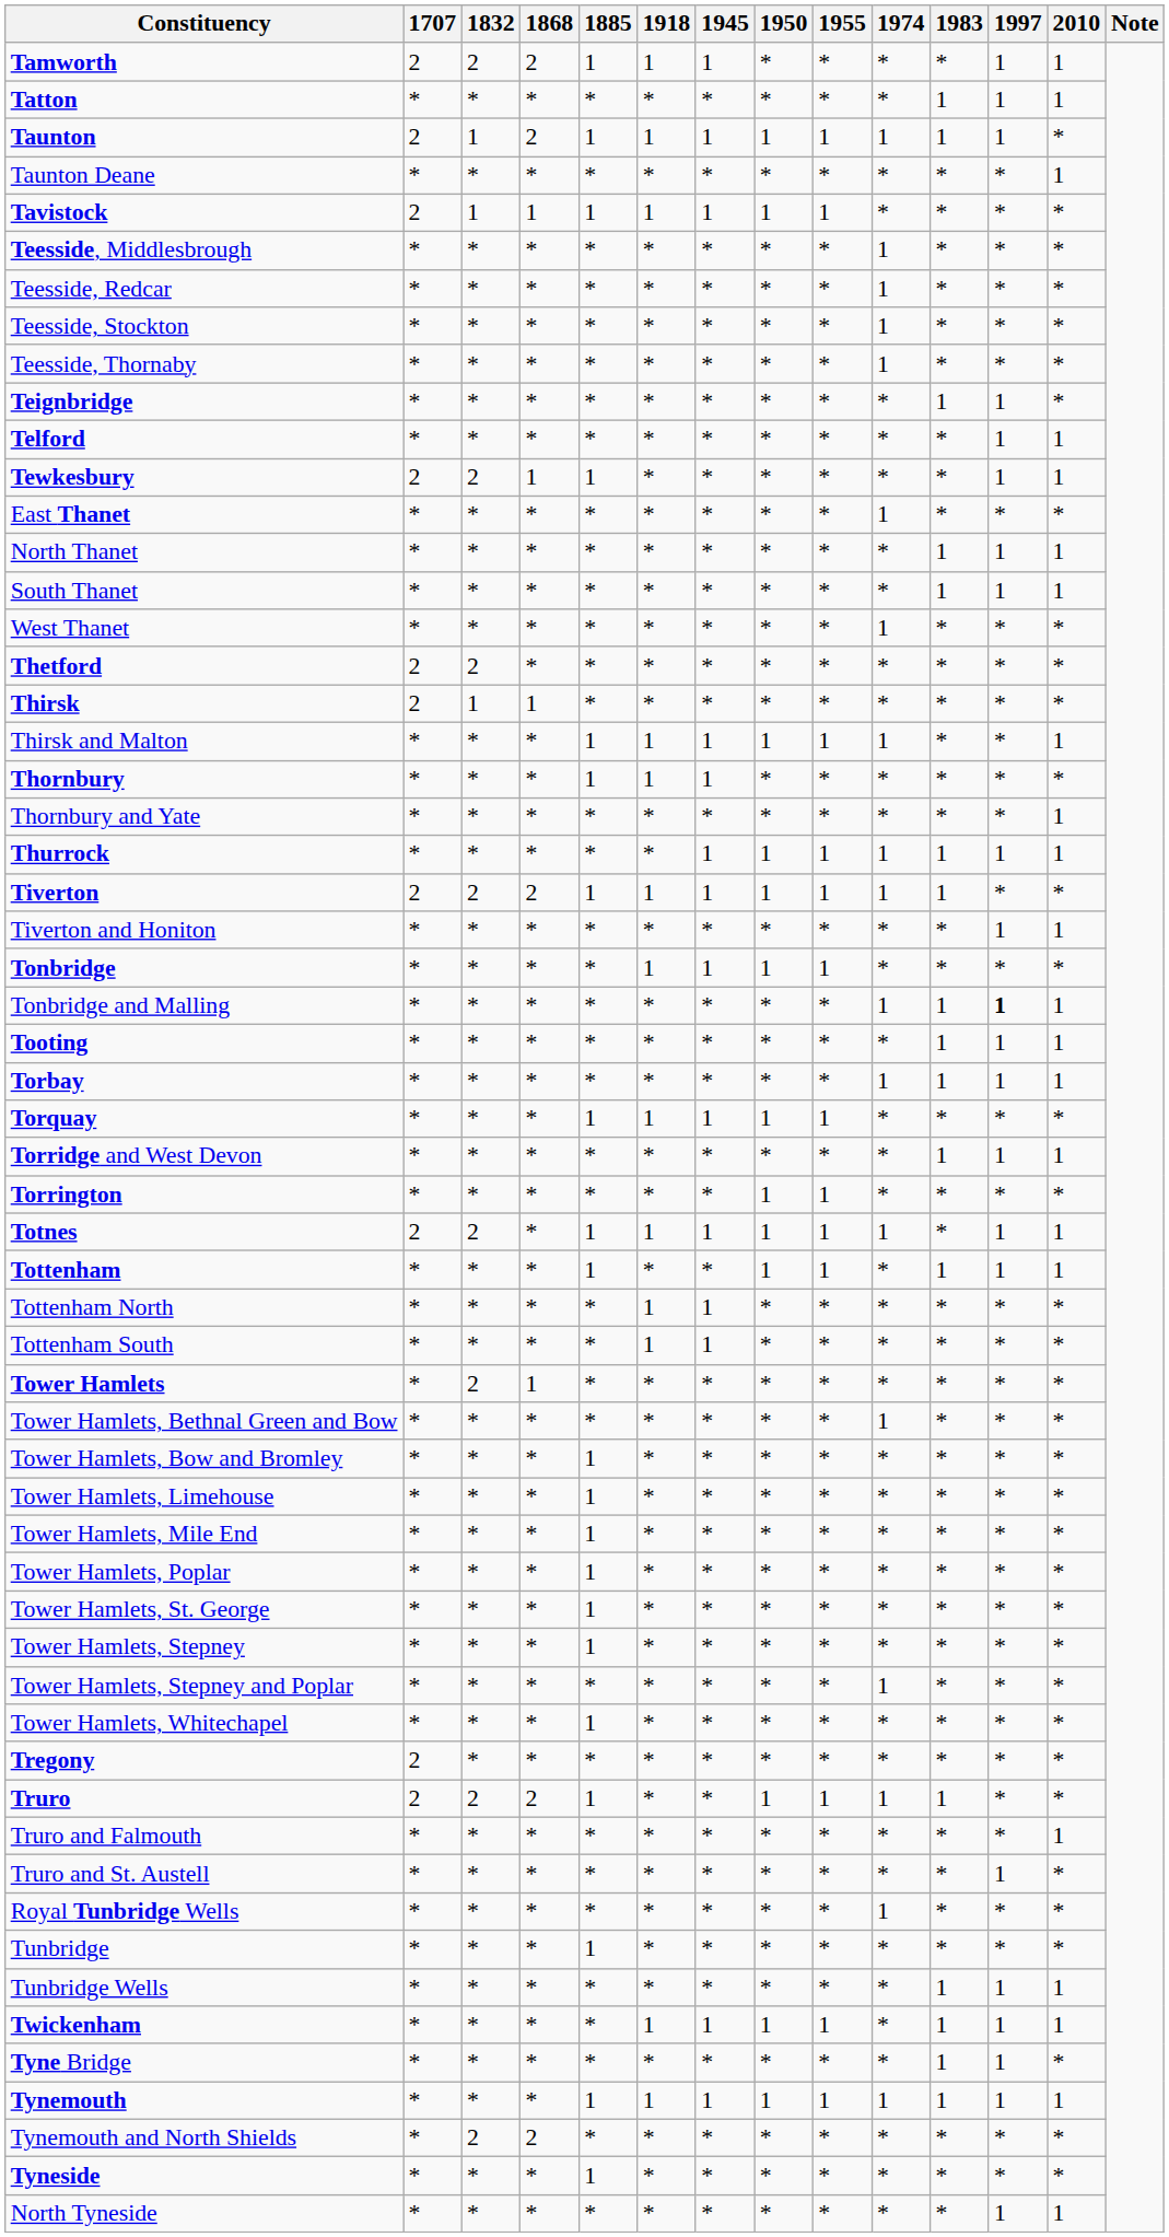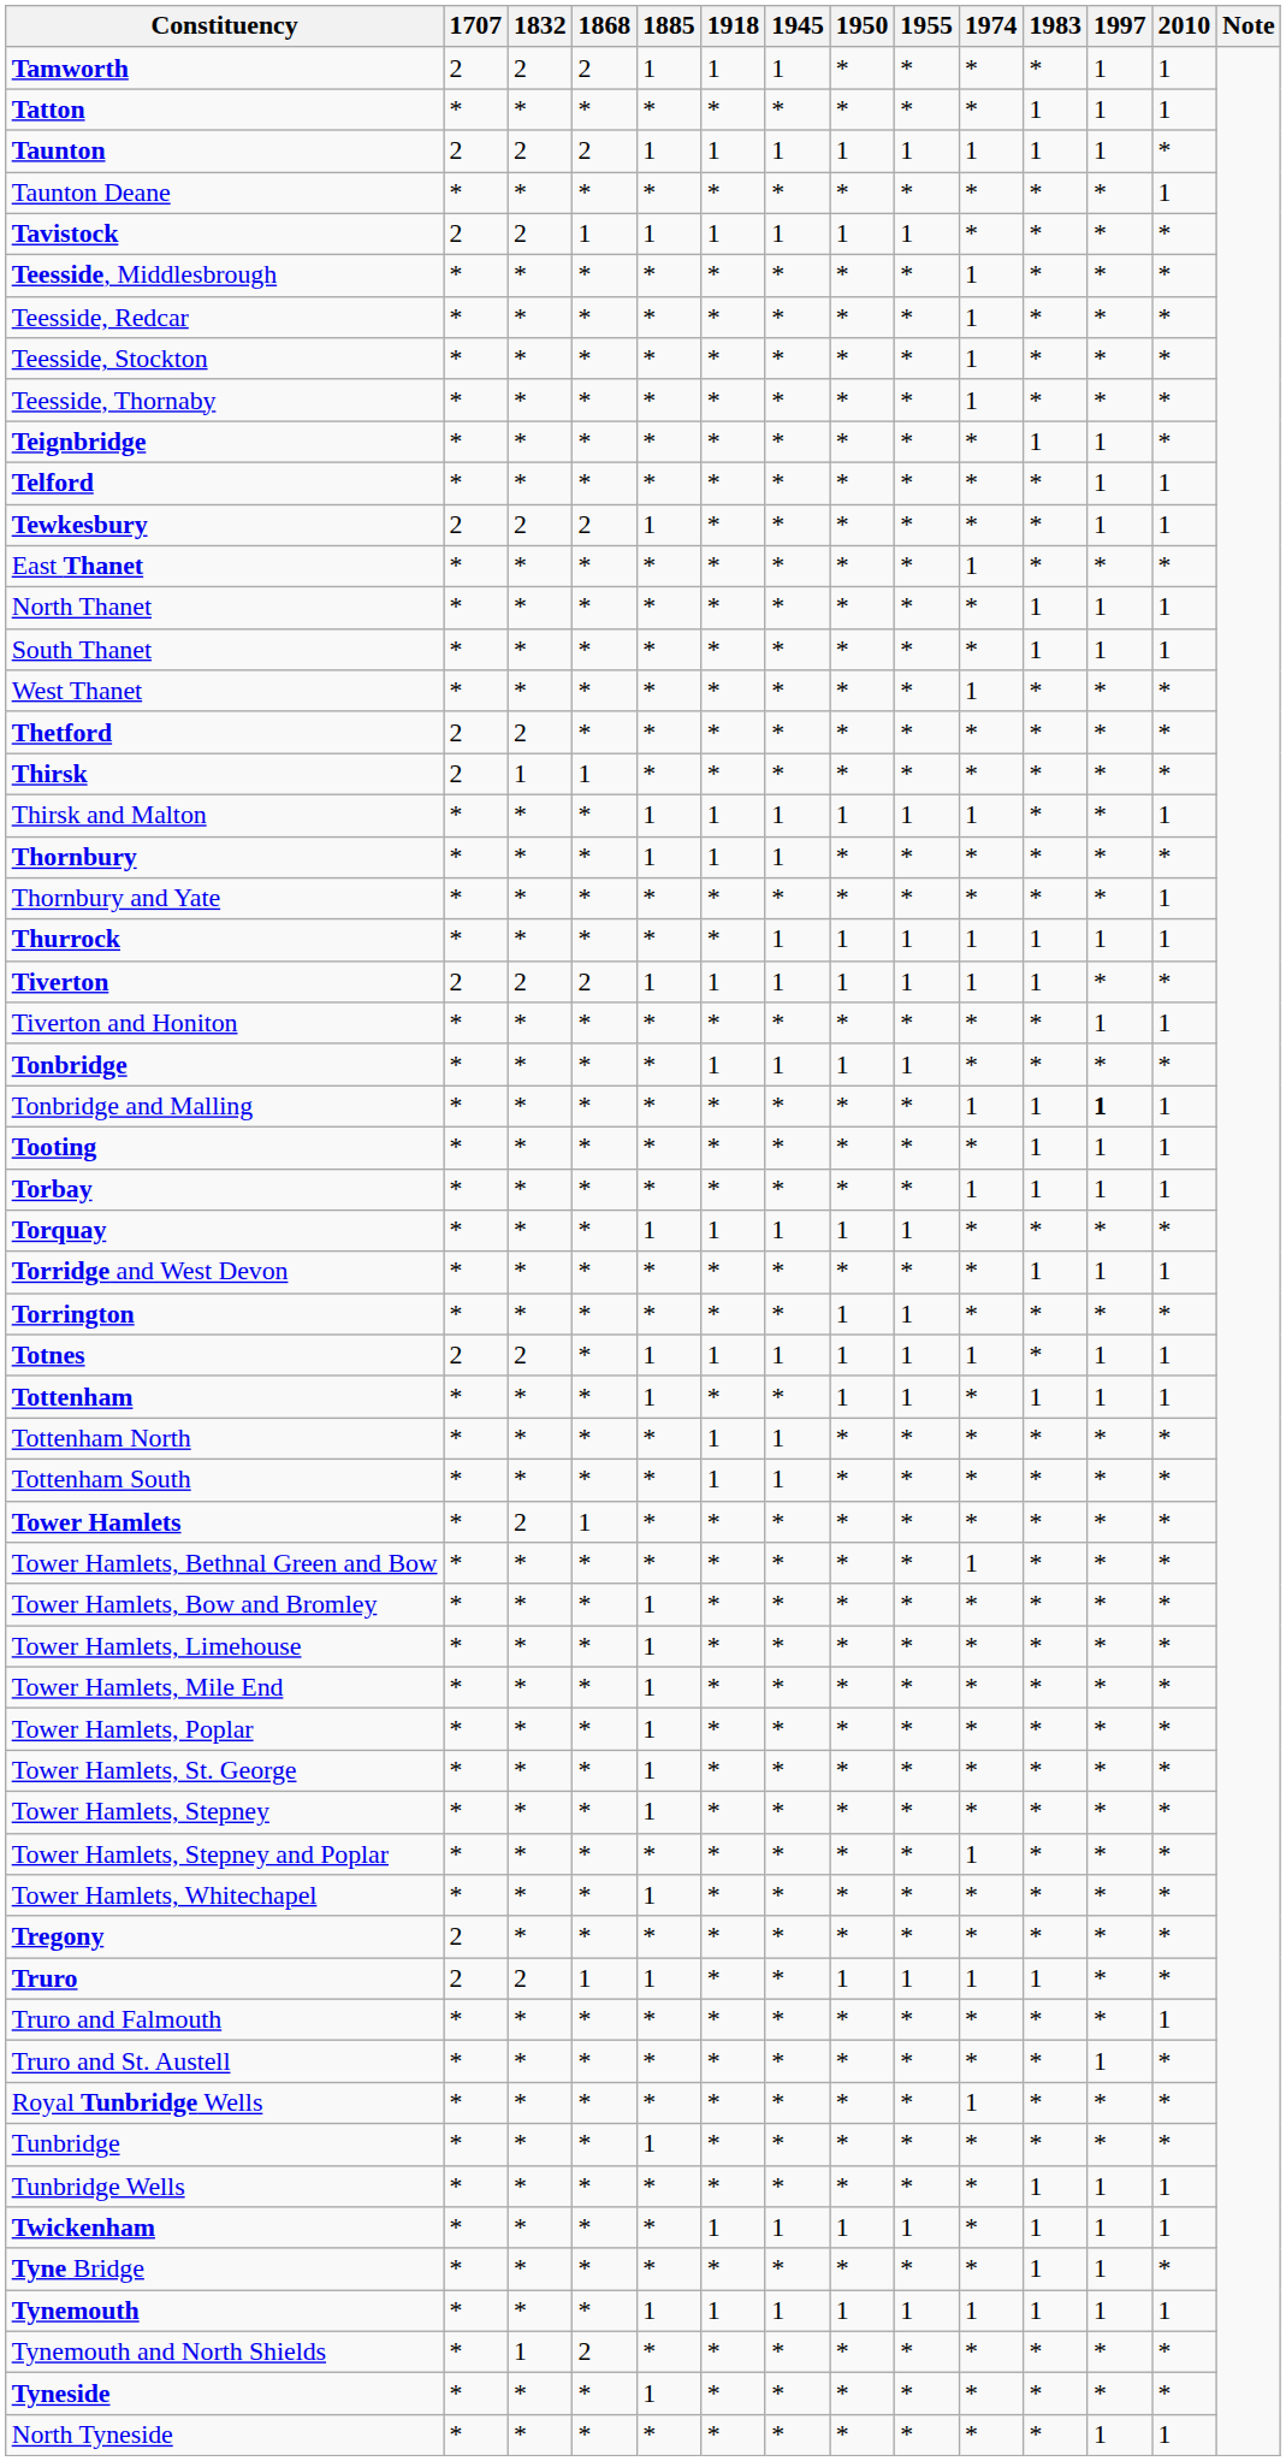 <table class="wikitable">
 <tr>
 <th>Constituency</th>
 <th>1707</th>
 <th>1832</th>
 <th>1868</th>
 <th>1885</th>
 <th>1918</th>
 <th>1945</th>
 <th>1950</th>
 <th>1955</th>
 <th>1974</th>
 <th>1983</th>
 <th>1997</th>
 <th>2010</th>
 <th>Note</th>
 </tr>
 <tr>
 <td><strong><a href='#'>Tamworth</a></strong></td>
 <td>2</td>
 <td>2</td>
 <td>2</td>
 <td>1</td>
 <td>1</td>
 <td>1</td>
 <td>*</td>
 <td>*</td>
 <td>*</td>
 <td>*</td>
 <td>1</td>
 <td>1</td>
 </tr>
 <tr>
 <td><strong><a href='#'>Tatton</a></strong></td>
 <td>*</td>
 <td>*</td>
 <td>*</td>
 <td>*</td>
 <td>*</td>
 <td>*</td>
 <td>*</td>
 <td>*</td>
 <td>*</td>
 <td>1</td>
 <td>1</td>
 <td>1</td>
 </tr>
 <tr>
 <td><strong><a href='#'>Taunton</a></strong></td>
 <td>2</td>
-<td>1</td>
+<td>2</td>
 <td>2</td>
 <td>1</td>
 <td>1</td>
 <td>1</td>
 <td>1</td>
 <td>1</td>
 <td>1</td>
 <td>1</td>
 <td>1</td>
 <td>*</td>
 </tr>
 <tr>
 <td><a href='#'>Taunton Deane</a></td>
 <td>*</td>
 <td>*</td>
 <td>*</td>
 <td>*</td>
 <td>*</td>
 <td>*</td>
 <td>*</td>
 <td>*</td>
 <td>*</td>
 <td>*</td>
 <td>*</td>
 <td>1</td>
 </tr>
 <tr>
 <td><strong><a href='#'>Tavistock</a></strong></td>
 <td>2</td>
-<td>1</td>
+<td>2</td>
 <td>1</td>
 <td>1</td>
 <td>1</td>
 <td>1</td>
 <td>1</td>
 <td>1</td>
 <td>*</td>
 <td>*</td>
 <td>*</td>
 <td>*</td>
 </tr>
 <tr>
 <td><a href='#'><strong>Teesside</strong>, Middlesbrough</a></td>
 <td>*</td>
 <td>*</td>
 <td>*</td>
 <td>*</td>
 <td>*</td>
 <td>*</td>
 <td>*</td>
 <td>*</td>
 <td>1</td>
 <td>*</td>
 <td>*</td>
 <td>*</td>
 </tr>
 <tr>
 <td><a href='#'>Teesside, Redcar</a></td>
 <td>*</td>
 <td>*</td>
 <td>*</td>
 <td>*</td>
 <td>*</td>
 <td>*</td>
 <td>*</td>
 <td>*</td>
 <td>1</td>
 <td>*</td>
 <td>*</td>
 <td>*</td>
 </tr>
 <tr>
 <td><a href='#'>Teesside, Stockton</a></td>
 <td>*</td>
 <td>*</td>
 <td>*</td>
 <td>*</td>
 <td>*</td>
 <td>*</td>
 <td>*</td>
 <td>*</td>
 <td>1</td>
 <td>*</td>
 <td>*</td>
 <td>*</td>
 </tr>
 <tr>
 <td><a href='#'>Teesside, Thornaby</a></td>
 <td>*</td>
 <td>*</td>
 <td>*</td>
 <td>*</td>
 <td>*</td>
 <td>*</td>
 <td>*</td>
 <td>*</td>
 <td>1</td>
 <td>*</td>
 <td>*</td>
 <td>*</td>
 </tr>
 <tr>
 <td><strong><a href='#'>Teignbridge</a></strong></td>
 <td>*</td>
 <td>*</td>
 <td>*</td>
 <td>*</td>
 <td>*</td>
 <td>*</td>
 <td>*</td>
 <td>*</td>
 <td>*</td>
 <td>1</td>
 <td>1</td>
 <td>*</td>
 </tr>
 <tr>
 <td><strong><a href='#'>Telford</a></strong></td>
 <td>*</td>
 <td>*</td>
 <td>*</td>
 <td>*</td>
 <td>*</td>
 <td>*</td>
 <td>*</td>
 <td>*</td>
 <td>*</td>
 <td>*</td>
 <td>1</td>
 <td>1</td>
 </tr>
 <tr>
 <td><strong><a href='#'>Tewkesbury</a></strong></td>
 <td>2</td>
 <td>2</td>
-<td>1</td>
+<td>2</td>
 <td>1</td>
 <td>*</td>
 <td>*</td>
 <td>*</td>
 <td>*</td>
 <td>*</td>
 <td>*</td>
 <td>1</td>
 <td>1</td>
 </tr>
 <tr>
 <td><a href='#'>East <strong>Thanet</strong></a></td>
 <td>*</td>
 <td>*</td>
 <td>*</td>
 <td>*</td>
 <td>*</td>
 <td>*</td>
 <td>*</td>
 <td>*</td>
 <td>1</td>
 <td>*</td>
 <td>*</td>
 <td>*</td>
 </tr>
 <tr>
 <td><a href='#'>North Thanet</a></td>
 <td>*</td>
 <td>*</td>
 <td>*</td>
 <td>*</td>
 <td>*</td>
 <td>*</td>
 <td>*</td>
 <td>*</td>
 <td>*</td>
 <td>1</td>
 <td>1</td>
 <td>1</td>
 </tr>
 <tr>
 <td><a href='#'>South Thanet</a></td>
 <td>*</td>
 <td>*</td>
 <td>*</td>
 <td>*</td>
 <td>*</td>
 <td>*</td>
 <td>*</td>
 <td>*</td>
 <td>*</td>
 <td>1</td>
 <td>1</td>
 <td>1</td>
 </tr>
 <tr>
 <td><a href='#'>West Thanet</a></td>
 <td>*</td>
 <td>*</td>
 <td>*</td>
 <td>*</td>
 <td>*</td>
 <td>*</td>
 <td>*</td>
 <td>*</td>
 <td>1</td>
 <td>*</td>
 <td>*</td>
 <td>*</td>
 </tr>
 <tr>
 <td><strong><a href='#'>Thetford</a></strong></td>
 <td>2</td>
 <td>2</td>
 <td>*</td>
 <td>*</td>
 <td>*</td>
 <td>*</td>
 <td>*</td>
 <td>*</td>
 <td>*</td>
 <td>*</td>
 <td>*</td>
 <td>*</td>
 </tr>
 <tr>
 <td><strong><a href='#'>Thirsk</a></strong></td>
 <td>2</td>
 <td>1</td>
 <td>1</td>
 <td>*</td>
 <td>*</td>
 <td>*</td>
 <td>*</td>
 <td>*</td>
 <td>*</td>
 <td>*</td>
 <td>*</td>
 <td>*</td>
 </tr>
 <tr>
 <td><a href='#'>Thirsk and Malton</a></td>
 <td>*</td>
 <td>*</td>
 <td>*</td>
 <td>1</td>
 <td>1</td>
 <td>1</td>
 <td>1</td>
 <td>1</td>
 <td>1</td>
 <td>*</td>
 <td>*</td>
 <td>1</td>
 </tr>
 <tr>
 <td><strong><a href='#'>Thornbury</a></strong></td>
 <td>*</td>
 <td>*</td>
 <td>*</td>
 <td>1</td>
 <td>1</td>
 <td>1</td>
 <td>*</td>
 <td>*</td>
 <td>*</td>
 <td>*</td>
 <td>*</td>
 <td>*</td>
 </tr>
 <tr>
 <td><a href='#'>Thornbury and Yate</a></td>
 <td>*</td>
 <td>*</td>
 <td>*</td>
 <td>*</td>
 <td>*</td>
 <td>*</td>
 <td>*</td>
 <td>*</td>
 <td>*</td>
 <td>*</td>
 <td>*</td>
 <td>1</td>
 </tr>
 <tr>
 <td><strong><a href='#'>Thurrock</a></strong></td>
 <td>*</td>
 <td>*</td>
 <td>*</td>
 <td>*</td>
 <td>*</td>
 <td>1</td>
 <td>1</td>
 <td>1</td>
 <td>1</td>
 <td>1</td>
 <td>1</td>
 <td>1</td>
 </tr>
 <tr>
 <td><strong><a href='#'>Tiverton</a></strong></td>
 <td>2</td>
 <td>2</td>
 <td>2</td>
 <td>1</td>
 <td>1</td>
 <td>1</td>
 <td>1</td>
 <td>1</td>
 <td>1</td>
 <td>1</td>
 <td>*</td>
 <td>*</td>
 </tr>
 <tr>
 <td><a href='#'>Tiverton and Honiton</a></td>
 <td>*</td>
 <td>*</td>
 <td>*</td>
 <td>*</td>
 <td>*</td>
 <td>*</td>
 <td>*</td>
 <td>*</td>
 <td>*</td>
 <td>*</td>
 <td>1</td>
 <td>1</td>
 </tr>
 <tr>
 <td><strong><a href='#'>Tonbridge</a></strong></td>
 <td>*</td>
 <td>*</td>
 <td>*</td>
 <td>*</td>
 <td>1</td>
 <td>1</td>
 <td>1</td>
 <td>1</td>
 <td>*</td>
 <td>*</td>
 <td>*</td>
 <td>*</td>
 </tr>
 <tr>
 <td><a href='#'>Tonbridge and Malling</a></td>
 <td>*</td>
 <td>*</td>
 <td>*</td>
 <td>*</td>
 <td>*</td>
 <td>*</td>
 <td>*</td>
 <td>*</td>
 <td>1</td>
 <td>1</td>
 <td><strong>1</strong></td>
 <td>1</td>
 </tr>
 <tr>
 <td><strong><a href='#'>Tooting</a></strong></td>
 <td>*</td>
 <td>*</td>
 <td>*</td>
 <td>*</td>
 <td>*</td>
 <td>*</td>
 <td>*</td>
 <td>*</td>
 <td>*</td>
 <td>1</td>
 <td>1</td>
 <td>1</td>
 </tr>
 <tr>
 <td><strong><a href='#'>Torbay</a></strong></td>
 <td>*</td>
 <td>*</td>
 <td>*</td>
 <td>*</td>
 <td>*</td>
 <td>*</td>
 <td>*</td>
 <td>*</td>
 <td>1</td>
 <td>1</td>
 <td>1</td>
 <td>1</td>
 </tr>
 <tr>
 <td><strong><a href='#'>Torquay</a></strong></td>
 <td>*</td>
 <td>*</td>
 <td>*</td>
 <td>1</td>
 <td>1</td>
 <td>1</td>
 <td>1</td>
 <td>1</td>
 <td>*</td>
 <td>*</td>
 <td>*</td>
 <td>*</td>
 </tr>
 <tr>
 <td><a href='#'><strong>Torridge</strong> and West Devon</a></td>
 <td>*</td>
 <td>*</td>
 <td>*</td>
 <td>*</td>
 <td>*</td>
 <td>*</td>
 <td>*</td>
 <td>*</td>
 <td>*</td>
 <td>1</td>
 <td>1</td>
 <td>1</td>
 </tr>
 <tr>
 <td><strong><a href='#'>Torrington</a></strong></td>
 <td>*</td>
 <td>*</td>
 <td>*</td>
 <td>*</td>
 <td>*</td>
 <td>*</td>
 <td>1</td>
 <td>1</td>
 <td>*</td>
 <td>*</td>
 <td>*</td>
 <td>*</td>
 </tr>
 <tr>
 <td><strong><a href='#'>Totnes</a></strong></td>
 <td>2</td>
 <td>2</td>
 <td>*</td>
 <td>1</td>
 <td>1</td>
 <td>1</td>
 <td>1</td>
 <td>1</td>
 <td>1</td>
 <td>*</td>
 <td>1</td>
 <td>1</td>
 </tr>
 <tr>
 <td><strong><a href='#'>Tottenham</a></strong></td>
 <td>*</td>
 <td>*</td>
 <td>*</td>
 <td>1</td>
 <td>*</td>
 <td>*</td>
 <td>1</td>
 <td>1</td>
 <td>*</td>
 <td>1</td>
 <td>1</td>
 <td>1</td>
 </tr>
 <tr>
 <td><a href='#'>Tottenham North</a></td>
 <td>*</td>
 <td>*</td>
 <td>*</td>
 <td>*</td>
 <td>1</td>
 <td>1</td>
 <td>*</td>
 <td>*</td>
 <td>*</td>
 <td>*</td>
 <td>*</td>
 <td>*</td>
 </tr>
 <tr>
 <td><a href='#'>Tottenham South</a></td>
 <td>*</td>
 <td>*</td>
 <td>*</td>
 <td>*</td>
 <td>1</td>
 <td>1</td>
 <td>*</td>
 <td>*</td>
 <td>*</td>
 <td>*</td>
 <td>*</td>
 <td>*</td>
 </tr>
 <tr>
 <td><strong><a href='#'>Tower Hamlets</a></strong></td>
 <td>*</td>
 <td>2</td>
 <td>1</td>
 <td>*</td>
 <td>*</td>
 <td>*</td>
 <td>*</td>
 <td>*</td>
 <td>*</td>
 <td>*</td>
 <td>*</td>
 <td>*</td>
 </tr>
 <tr>
 <td><a href='#'>Tower Hamlets, Bethnal Green and Bow</a></td>
 <td>*</td>
 <td>*</td>
 <td>*</td>
 <td>*</td>
 <td>*</td>
 <td>*</td>
 <td>*</td>
 <td>*</td>
 <td>1</td>
 <td>*</td>
 <td>*</td>
 <td>*</td>
 </tr>
 <tr>
 <td><a href='#'>Tower Hamlets, Bow and Bromley</a></td>
 <td>*</td>
 <td>*</td>
 <td>*</td>
 <td>1</td>
 <td>*</td>
 <td>*</td>
 <td>*</td>
 <td>*</td>
 <td>*</td>
 <td>*</td>
 <td>*</td>
 <td>*</td>
 </tr>
 <tr>
 <td><a href='#'>Tower Hamlets, Limehouse</a></td>
 <td>*</td>
 <td>*</td>
 <td>*</td>
 <td>1</td>
 <td>*</td>
 <td>*</td>
 <td>*</td>
 <td>*</td>
 <td>*</td>
 <td>*</td>
 <td>*</td>
 <td>*</td>
 </tr>
 <tr>
 <td><a href='#'>Tower Hamlets, Mile End</a></td>
 <td>*</td>
 <td>*</td>
 <td>*</td>
 <td>1</td>
 <td>*</td>
 <td>*</td>
 <td>*</td>
 <td>*</td>
 <td>*</td>
 <td>*</td>
 <td>*</td>
 <td>*</td>
 </tr>
 <tr>
 <td><a href='#'>Tower Hamlets, Poplar</a></td>
 <td>*</td>
 <td>*</td>
 <td>*</td>
 <td>1</td>
 <td>*</td>
 <td>*</td>
 <td>*</td>
 <td>*</td>
 <td>*</td>
 <td>*</td>
 <td>*</td>
 <td>*</td>
 </tr>
 <tr>
 <td><a href='#'>Tower Hamlets, St. George</a></td>
 <td>*</td>
 <td>*</td>
 <td>*</td>
 <td>1</td>
 <td>*</td>
 <td>*</td>
 <td>*</td>
 <td>*</td>
 <td>*</td>
 <td>*</td>
 <td>*</td>
 <td>*</td>
 </tr>
 <tr>
 <td><a href='#'>Tower Hamlets, Stepney</a></td>
 <td>*</td>
 <td>*</td>
 <td>*</td>
 <td>1</td>
 <td>*</td>
 <td>*</td>
 <td>*</td>
 <td>*</td>
 <td>*</td>
 <td>*</td>
 <td>*</td>
 <td>*</td>
 </tr>
 <tr>
 <td><a href='#'>Tower Hamlets, Stepney and Poplar</a></td>
 <td>*</td>
 <td>*</td>
 <td>*</td>
 <td>*</td>
 <td>*</td>
 <td>*</td>
 <td>*</td>
 <td>*</td>
 <td>1</td>
 <td>*</td>
 <td>*</td>
 <td>*</td>
 </tr>
 <tr>
 <td><a href='#'>Tower Hamlets, Whitechapel</a></td>
 <td>*</td>
 <td>*</td>
 <td>*</td>
 <td>1</td>
 <td>*</td>
 <td>*</td>
 <td>*</td>
 <td>*</td>
 <td>*</td>
 <td>*</td>
 <td>*</td>
 <td>*</td>
 </tr>
 <tr>
 <td><strong><a href='#'>Tregony</a></strong></td>
 <td>2</td>
 <td>*</td>
 <td>*</td>
 <td>*</td>
 <td>*</td>
 <td>*</td>
 <td>*</td>
 <td>*</td>
 <td>*</td>
 <td>*</td>
 <td>*</td>
 <td>*</td>
 </tr>
 <tr>
 <td><strong><a href='#'>Truro</a></strong></td>
 <td>2</td>
 <td>2</td>
-<td>2</td>
+<td>1</td>
 <td>1</td>
 <td>*</td>
 <td>*</td>
 <td>1</td>
 <td>1</td>
 <td>1</td>
 <td>1</td>
 <td>*</td>
 <td>*</td>
 </tr>
 <tr>
 <td><a href='#'>Truro and Falmouth</a></td>
 <td>*</td>
 <td>*</td>
 <td>*</td>
 <td>*</td>
 <td>*</td>
 <td>*</td>
 <td>*</td>
 <td>*</td>
 <td>*</td>
 <td>*</td>
 <td>*</td>
 <td>1</td>
 </tr>
 <tr>
 <td><a href='#'>Truro and St. Austell</a></td>
 <td>*</td>
 <td>*</td>
 <td>*</td>
 <td>*</td>
 <td>*</td>
 <td>*</td>
 <td>*</td>
 <td>*</td>
 <td>*</td>
 <td>*</td>
 <td>1</td>
 <td>*</td>
 </tr>
 <tr>
 <td><a href='#'>Royal <strong>Tunbridge</strong> Wells</a></td>
 <td>*</td>
 <td>*</td>
 <td>*</td>
 <td>*</td>
 <td>*</td>
 <td>*</td>
 <td>*</td>
 <td>*</td>
 <td>1</td>
 <td>*</td>
 <td>*</td>
 <td>*</td>
 </tr>
 <tr>
 <td><a href='#'>Tunbridge</a></td>
 <td>*</td>
 <td>*</td>
 <td>*</td>
 <td>1</td>
 <td>*</td>
 <td>*</td>
 <td>*</td>
 <td>*</td>
 <td>*</td>
 <td>*</td>
 <td>*</td>
 <td>*</td>
 </tr>
 <tr>
 <td><a href='#'>Tunbridge Wells</a></td>
 <td>*</td>
 <td>*</td>
 <td>*</td>
 <td>*</td>
 <td>*</td>
 <td>*</td>
 <td>*</td>
 <td>*</td>
 <td>*</td>
 <td>1</td>
 <td>1</td>
 <td>1</td>
 </tr>
 <tr>
 <td><strong><a href='#'>Twickenham</a></strong></td>
 <td>*</td>
 <td>*</td>
 <td>*</td>
 <td>*</td>
 <td>1</td>
 <td>1</td>
 <td>1</td>
 <td>1</td>
 <td>*</td>
 <td>1</td>
 <td>1</td>
 <td>1</td>
 </tr>
 <tr>
 <td><a href='#'><strong>Tyne</strong> Bridge</a></td>
 <td>*</td>
 <td>*</td>
 <td>*</td>
 <td>*</td>
 <td>*</td>
 <td>*</td>
 <td>*</td>
 <td>*</td>
 <td>*</td>
 <td>1</td>
 <td>1</td>
 <td>*</td>
 </tr>
 <tr>
 <td><strong><a href='#'>Tynemouth</a></strong></td>
 <td>*</td>
 <td>*</td>
 <td>*</td>
 <td>1</td>
 <td>1</td>
 <td>1</td>
 <td>1</td>
 <td>1</td>
 <td>1</td>
 <td>1</td>
 <td>1</td>
 <td>1</td>
 </tr>
 <tr>
 <td><a href='#'>Tynemouth and North Shields</a></td>
 <td>*</td>
-<td>2</td>
+<td>1</td>
 <td>2</td>
 <td>*</td>
 <td>*</td>
 <td>*</td>
 <td>*</td>
 <td>*</td>
 <td>*</td>
 <td>*</td>
 <td>*</td>
 <td>*</td>
 </tr>
 <tr>
 <td><strong><a href='#'>Tyneside</a></strong></td>
 <td>*</td>
 <td>*</td>
 <td>*</td>
 <td>1</td>
 <td>*</td>
 <td>*</td>
 <td>*</td>
 <td>*</td>
 <td>*</td>
 <td>*</td>
 <td>*</td>
 <td>*</td>
 </tr>
 <tr>
 <td><a href='#'>North Tyneside</a></td>
 <td>*</td>
 <td>*</td>
 <td>*</td>
 <td>*</td>
 <td>*</td>
 <td>*</td>
 <td>*</td>
 <td>*</td>
 <td>*</td>
 <td>*</td>
 <td>1</td>
 <td>1</td>
 </tr>
 </table>
